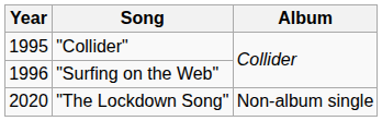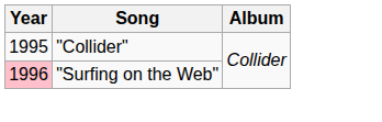 <table class="wikitable">
 <tr>
 <th>Year</th>
 <th>Song</th>
 <th>Album</th>
 </tr>
 <tr>
 <td rowspan="1">1995</td>
 <td>"Collider"</td>
 <td rowspan="2"><em>Collider</em></td>
 </tr>
 <tr>
-<td rowspan="1">1996</td>
+<td rowspan="1" style="background: pink;">1996</td>
 <td>"Surfing on the Web"</td>
-</tr>
-<tr>
-<td rowspan="1">2020</td>
-<td>"The Lockdown Song"</td>
-<td rowspan="1">Non-album single</td>
 </tr>
 <tr>
 </tr>
 </table>
